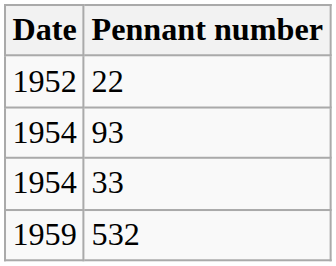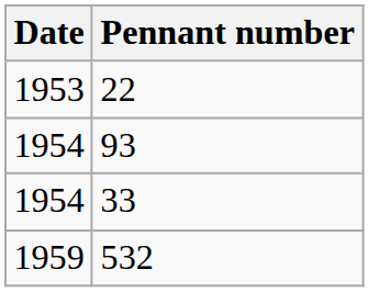 <table class="wikitable">
 <tr>
 <th>Date</th>
 <th>Pennant number</th>
 </tr>
 <tr>
-<td>1952</td>
+<td>1953</td>
 <td>22</td>
 </tr>
 <tr>
 <td>1954</td>
 <td>93</td>
 </tr>
 <tr>
 <td>1954</td>
 <td>33</td>
 </tr>
 <tr>
 <td>1959</td>
 <td>532</td>
 </tr>
 </table>
